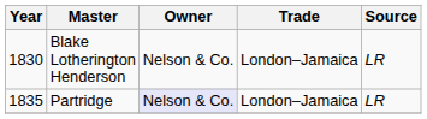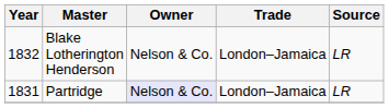 <table class=" wikitable">
 <tr>
 <th>Year</th>
 <th>Master</th>
 <th>Owner</th>
 <th>Trade</th>
 <th>Source</th>
 </tr>
 <tr>
-<td>1830</td>
+<td>1832</td>
 <td>Blake<br>Lotherington<br>Henderson</td>
 <td>Nelson & Co.</td>
 <td>London–Jamaica</td>
 <td><em>LR</em></td>
 </tr>
 <tr>
-<td>1835</td>
+<td>1831</td>
 <td>Partridge</td>
 <td style="background: lavender;">Nelson & Co.</td>
 <td>London–Jamaica</td>
 <td><em>LR</em></td>
 </tr>
 <tr>
 </tr>
 </table>
